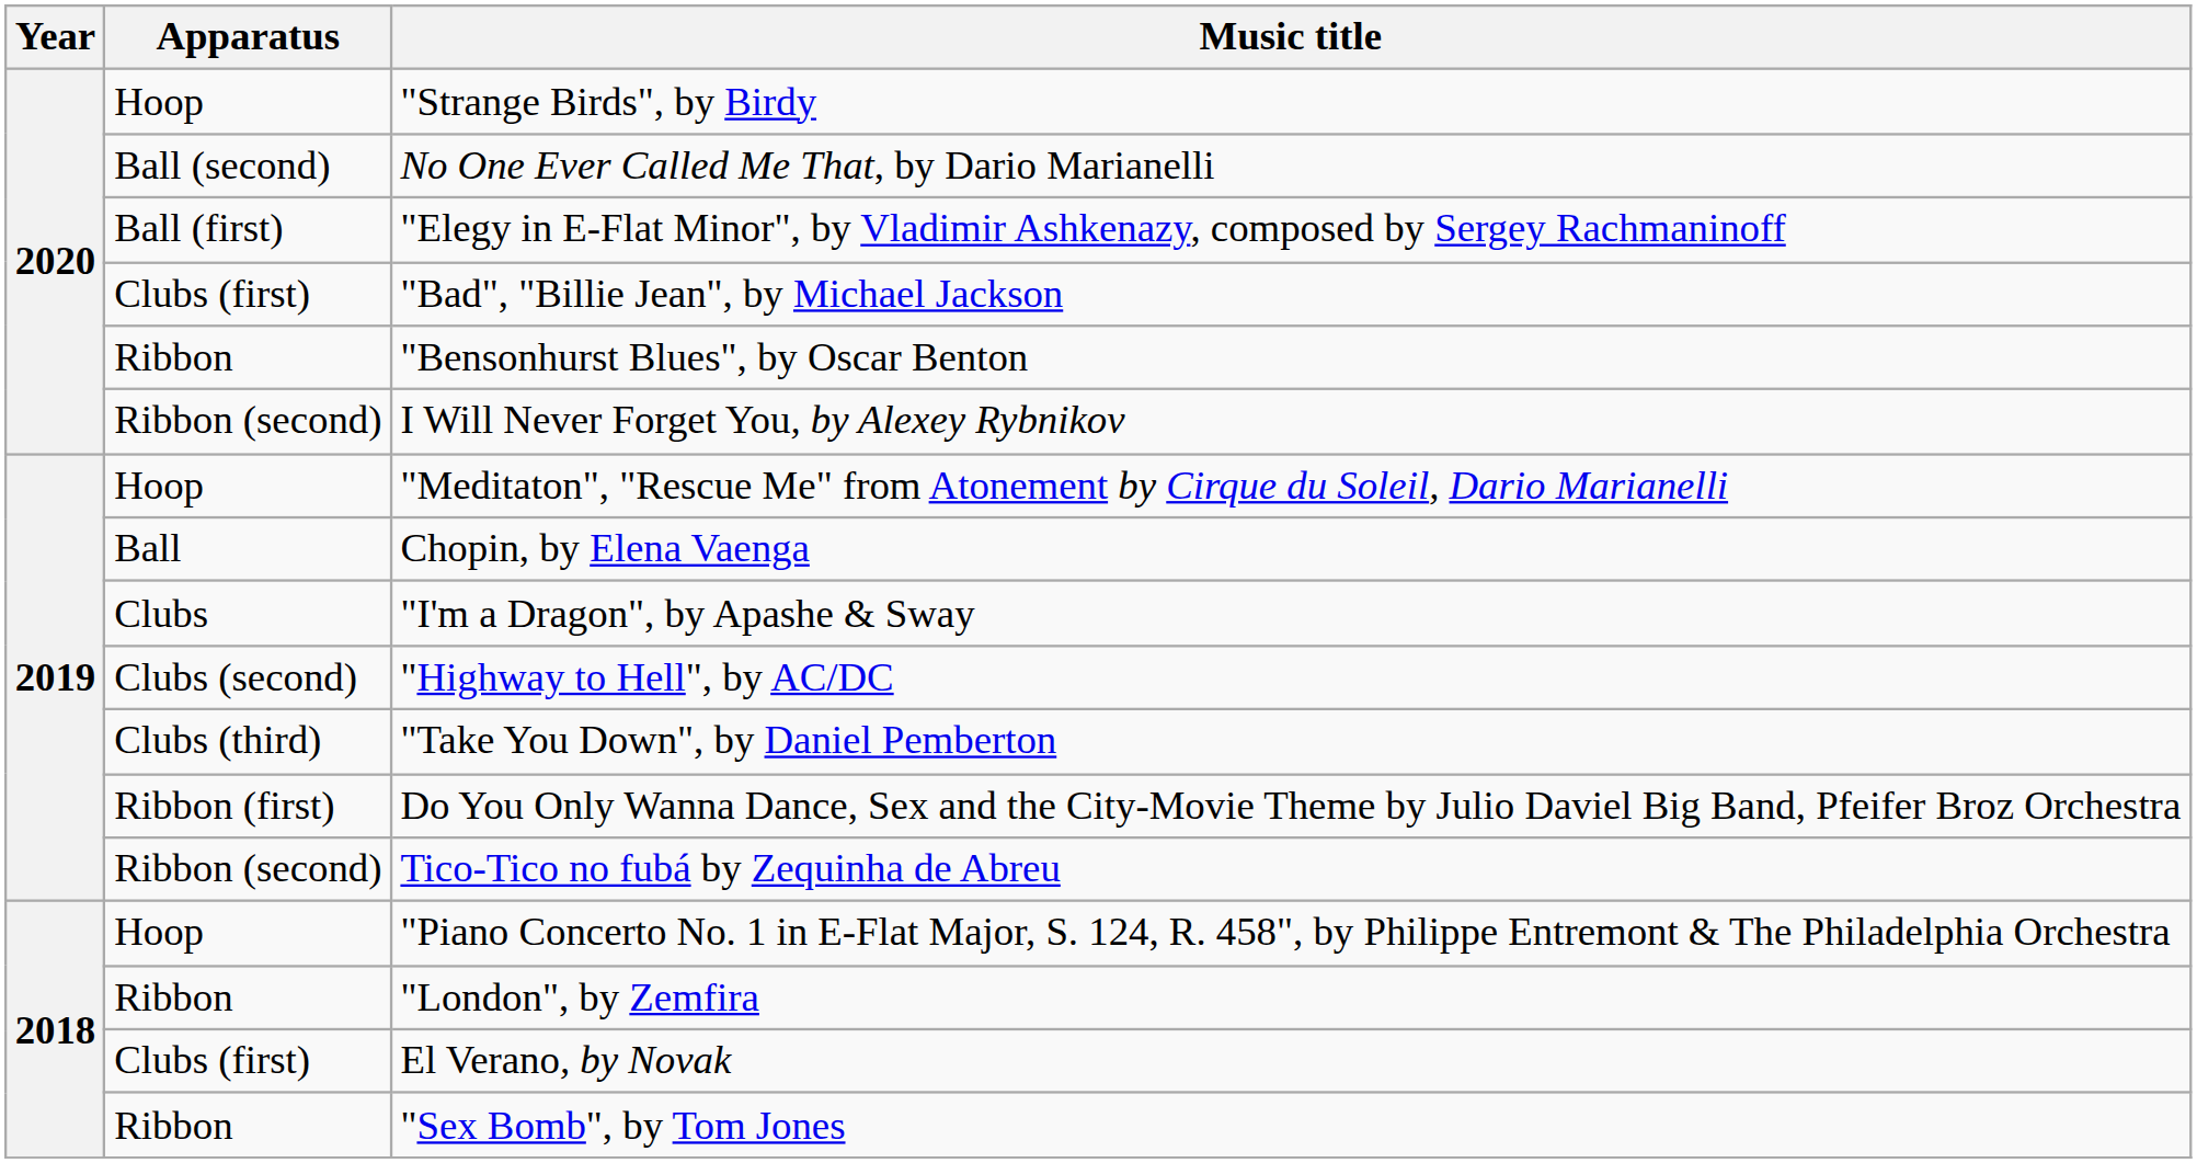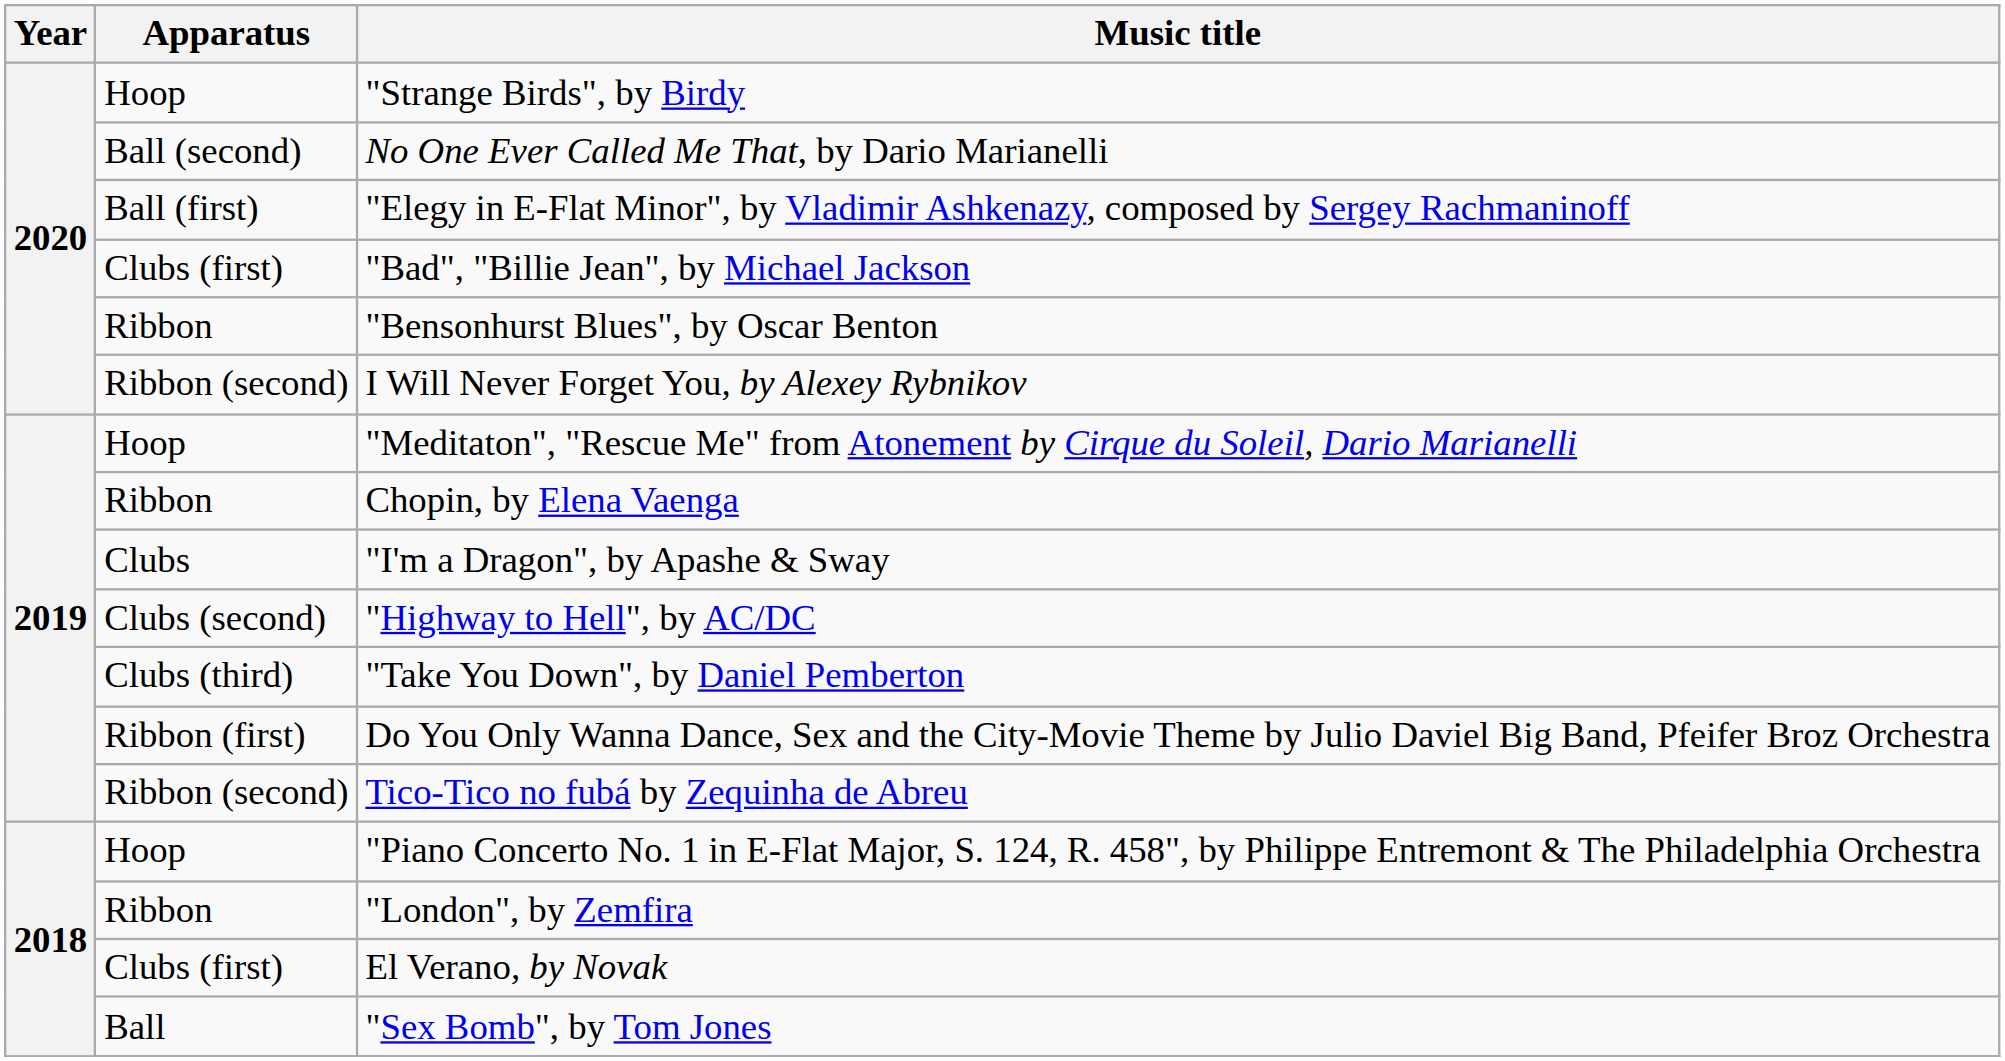 <table class="wikitable plainrowheaders">
 <tr>
 <th scope="col">Year</th>
 <th scope="col">Apparatus</th>
 <th scope="col">Music title</th>
 </tr>
 <tr>
 <th rowspan="6" scope="row">2020</th>
 <td>Hoop</td>
 <td>"Strange Birds", by <a href='#'>Birdy</a></td>
 </tr>
 <tr>
 <td>Ball (second)</td>
 <td><em>No One Ever Called Me That</em>, by Dario Marianelli<em></td>
 </tr>
 <tr>
 <td>Ball (first)</td>
 <td>"Elegy in E-Flat Minor", by <a href='#'>Vladimir Ashkenazy</a>, composed by <a href='#'>Sergey Rachmaninoff</a></td>
 </tr>
 <tr>
 <td>Clubs (first)</td>
 <td>"Bad", "Billie Jean", by <a href='#'>Michael Jackson</a></td>
 </tr>
 <tr>
 <td>Ribbon</td>
 <td>"Bensonhurst Blues", by Oscar Benton</td>
 </tr>
 <tr>
 <td>Ribbon (second)</td>
 <td></em>I Will Never Forget You<em>, by Alexey Rybnikov</td>
 </tr>
 <tr>
 <th rowspan="7" scope="row">2019</th>
 <td>Hoop</td>
 <td>"Meditaton", "Rescue Me" from </em><a href='#'>Atonement</a><em> by <a href='#'>Cirque du Soleil</a>, <a href='#'>Dario Marianelli</a></td>
 </tr>
 <tr>
-<td>Ball</td>
+<td>Ribbon</td>
 <td>Chopin, by <a href='#'>Elena Vaenga</a></td>
 </tr>
 <tr>
 <td>Clubs</td>
 <td>"I'm a Dragon", by Apashe & Sway</td>
 </tr>
 <tr>
 <td>Clubs (second)</td>
 <td>"<a href='#'>Highway to Hell</a>", by <a href='#'>AC/DC</a></td>
 </tr>
 <tr>
 <td>Clubs (third)</td>
 <td>"Take You Down", by <a href='#'>Daniel Pemberton</a></td>
 </tr>
 <tr>
 <td>Ribbon (first)</td>
 <td>Do You Only Wanna Dance, Sex and the City-Movie Theme by Julio Daviel Big Band, Pfeifer Broz Orchestra</td>
 </tr>
 <tr>
 <td>Ribbon (second)</td>
 <td><a href='#'>Tico-Tico no fubá</a> by <a href='#'>Zequinha de Abreu</a></td>
 </tr>
 <tr>
 <th rowspan="5" scope="row">2018</th>
 <td>Hoop</td>
 <td>"Piano Concerto No. 1 in E-Flat Major, S. 124, R. 458", by Philippe Entremont & The Philadelphia Orchestra</td>
 </tr>
 <tr>
 <td>Ribbon</td>
 <td>"London", by <a href='#'>Zemfira</a></td>
 </tr>
 <tr>
 <td>Clubs (first)</td>
 <td></em>El Verano<em>, by Novak</td>
 </tr>
 <tr>
-<td>Ribbon</td>
+<td>Ball</td>
 <td>"<a href='#'>Sex Bomb</a>", by <a href='#'>Tom Jones</a></td>
 </tr>
 <tr>
 </tr>
 </table>
